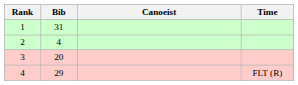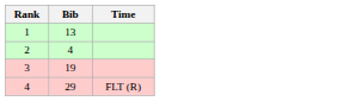 <table class="wikitable" style="font-size:90%; text-align:center">
 <tr>
 <th width="50">Rank</th>
 <th width="50">Bib</th>
-<th width="250">Canoeist</th>
 <th width="75">Time</th>
 </tr>
 <tr bgcolor="#CCFFCC">
 <td>1</td>
-<td>31</td>
-<td align="left"></td>
+<td>13</td>
 <td></td>
 </tr>
 <tr bgcolor="#CCFFCC">
 <td>2</td>
 <td>4</td>
-<td align="left"></td>
 <td></td>
 </tr>
 <tr bgcolor="#FFCCCC">
 <td>3</td>
-<td>20</td>
-<td align="left"></td>
+<td>19</td>
 <td></td>
 </tr>
 <tr bgcolor="#FFCCCC">
 <td>4</td>
 <td>29</td>
-<td align="left"></td>
 <td>FLT (R)</td>
 </tr>
 </table>
